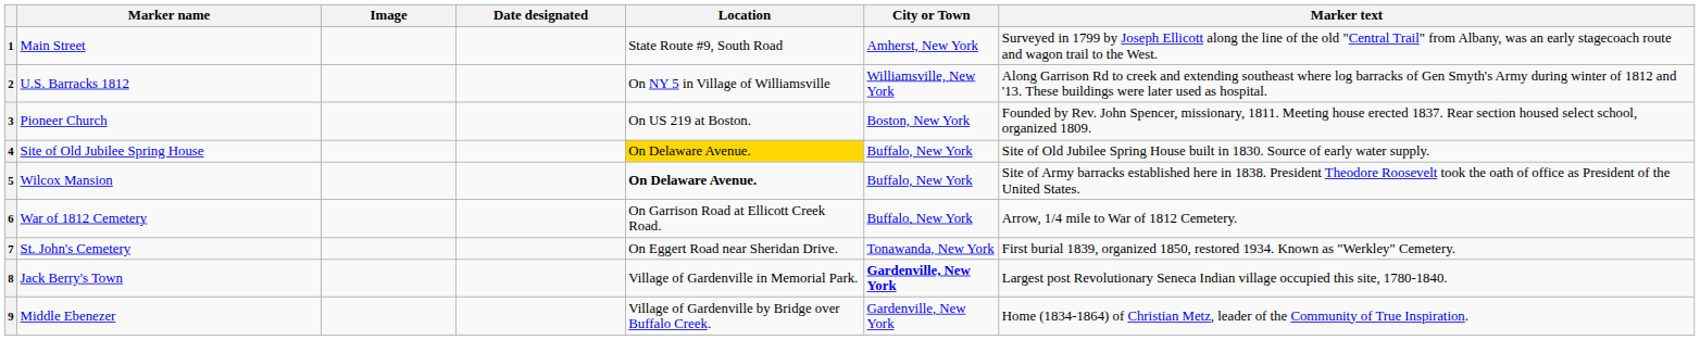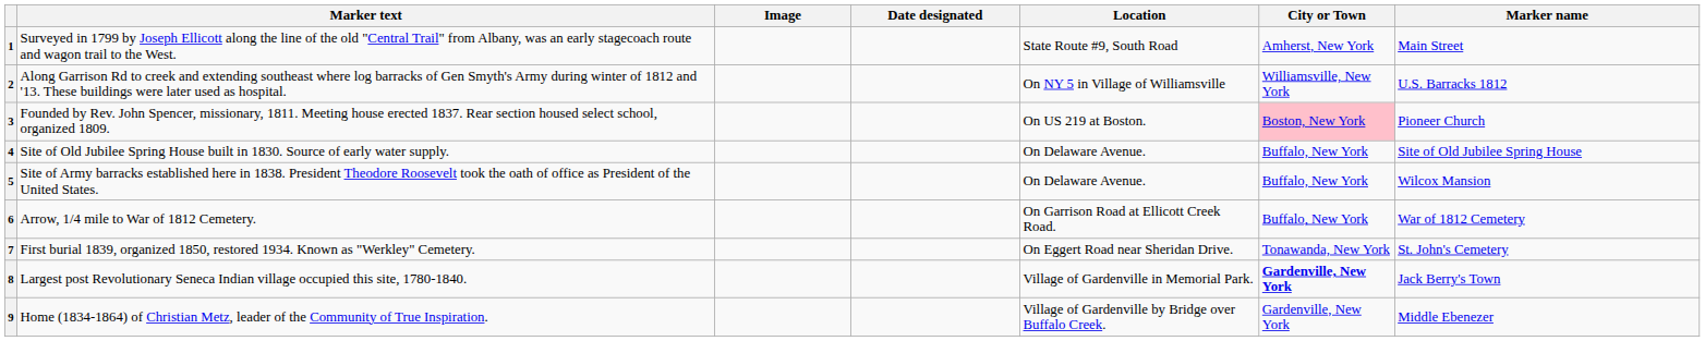 <table class="wikitable sortable" style="width:98%">
 <tr>
 <th></th>
-<th width = 18% ><strong>Marker name</strong></th>
+<th class="unsortable" ><strong>Marker text</strong></th>
 <th width = 8% class="unsortable" ><strong>Image</strong></th>
 <th width = 10% ><strong>Date designated</strong></th>
 <th><strong>Location</strong></th>
 <th width = 8% ><strong>City or Town</strong></th>
-<th class="unsortable" ><strong>Marker text</strong></th>
+<th width = 18% ><strong>Marker name</strong></th>
 </tr>
 <tr>
 <th><small>1</small></th>
-<td><a href='#'>Main Street</a></td>
+<td>Surveyed in 1799 by <a href='#'>Joseph Ellicott</a> along the line of the old "<a href='#'>Central Trail</a>" from Albany, was an early stagecoach route and wagon trail to the West.</td>
 <td></td>
 <td></td>
 <td>State Route #9, South Road</td>
 <td><a href='#'>Amherst, New York</a></td>
-<td>Surveyed in 1799 by <a href='#'>Joseph Ellicott</a> along the line of the old "<a href='#'>Central Trail</a>" from Albany, was an early stagecoach route and wagon trail to the West.</td>
+<td><a href='#'>Main Street</a></td>
 </tr>
 <tr>
 <th><small>2</small></th>
-<td><a href='#'>U.S. Barracks 1812</a></td>
+<td>Along Garrison Rd to creek and extending southeast where log barracks of Gen Smyth's Army during winter of 1812 and '13. These buildings were later used as hospital.</td>
 <td></td>
 <td></td>
 <td>On <a href='#'>NY 5</a> in Village of Williamsville</td>
 <td><a href='#'>Williamsville, New York</a></td>
-<td>Along Garrison Rd to creek and extending southeast where log barracks of Gen Smyth's Army during winter of 1812 and '13. These buildings were later used as hospital.</td>
+<td><a href='#'>U.S. Barracks 1812</a></td>
 </tr>
 <tr>
 <th><small>3</small></th>
-<td><a href='#'>Pioneer Church</a></td>
+<td>Founded by Rev. John Spencer,  missionary, 1811. Meeting house erected 1837. Rear section housed select school, organized 1809.</td>
 <td></td>
 <td></td>
 <td>On US 219 at Boston.</td>
-<td><a href='#'>Boston, New York</a></td>
-<td>Founded by Rev. John Spencer,  missionary, 1811. Meeting house erected 1837. Rear section housed select school, organized 1809.</td>
+<td style="background: pink;"><a href='#'>Boston, New York</a></td>
+<td><a href='#'>Pioneer Church</a></td>
 </tr>
 <tr>
 <th><small>4</small></th>
-<td><a href='#'>Site of Old Jubilee Spring House</a></td>
+<td>Site of Old Jubilee Spring House built in 1830. Source of early water supply.</td>
 <td></td>
 <td></td>
-<td style="background: gold;">On Delaware Avenue.</td>
+<td>On Delaware Avenue.</td>
 <td><a href='#'>Buffalo, New York</a></td>
-<td>Site of Old Jubilee Spring House built in 1830. Source of early water supply.</td>
+<td><a href='#'>Site of Old Jubilee Spring House</a></td>
 </tr>
 <tr>
 <th><small>5</small></th>
-<td><a href='#'>Wilcox Mansion</a></td>
+<td>Site of Army barracks established here in 1838. President <a href='#'>Theodore Roosevelt</a> took the oath of office as President of the United States.</td>
 <td></td>
 <td></td>
-<td><strong>On Delaware Avenue.</strong></td>
+<td>On Delaware Avenue.</td>
 <td><a href='#'>Buffalo, New York</a></td>
-<td>Site of Army barracks established here in 1838. President <a href='#'>Theodore Roosevelt</a> took the oath of office as President of the United States.</td>
+<td><a href='#'>Wilcox Mansion</a></td>
 </tr>
 <tr>
 <th><small>6</small></th>
-<td><a href='#'>War of 1812 Cemetery</a></td>
+<td>Arrow, 1/4 mile to War of 1812 Cemetery.</td>
 <td></td>
 <td></td>
 <td>On Garrison Road at Ellicott Creek Road.</td>
 <td><a href='#'>Buffalo, New York</a></td>
-<td>Arrow, 1/4 mile to War of 1812 Cemetery.</td>
+<td><a href='#'>War of 1812 Cemetery</a></td>
 </tr>
 <tr>
 <th><small>7</small></th>
-<td><a href='#'>St. John's Cemetery</a></td>
+<td>First burial 1839, organized 1850, restored 1934. Known as "Werkley" Cemetery.</td>
 <td></td>
 <td></td>
 <td>On Eggert Road near Sheridan Drive.</td>
 <td><a href='#'>Tonawanda, New York</a></td>
-<td>First burial 1839, organized 1850, restored 1934. Known as "Werkley" Cemetery.</td>
+<td><a href='#'>St. John's Cemetery</a></td>
 </tr>
 <tr>
 <th><small>8</small></th>
-<td><a href='#'>Jack Berry's Town</a></td>
+<td>Largest post Revolutionary Seneca Indian village occupied this site, 1780-1840.</td>
 <td></td>
 <td></td>
 <td>Village of Gardenville in Memorial Park.</td>
 <td><strong><a href='#'>Gardenville, New York</a></strong></td>
-<td>Largest post Revolutionary Seneca Indian village occupied this site, 1780-1840.</td>
+<td><a href='#'>Jack Berry's Town</a></td>
 </tr>
 <tr>
 <th><small>9</small></th>
-<td><a href='#'>Middle Ebenezer</a></td>
+<td>Home (1834-1864) of <a href='#'>Christian Metz</a>, leader of the <a href='#'>Community of True Inspiration</a>.</td>
 <td></td>
 <td></td>
 <td>Village of Gardenville by Bridge over <a href='#'>Buffalo Creek</a>.</td>
 <td><a href='#'>Gardenville, New York</a></td>
-<td>Home (1834-1864) of <a href='#'>Christian Metz</a>, leader of the <a href='#'>Community of True Inspiration</a>.</td>
+<td><a href='#'>Middle Ebenezer</a></td>
 </tr>
 </table>
